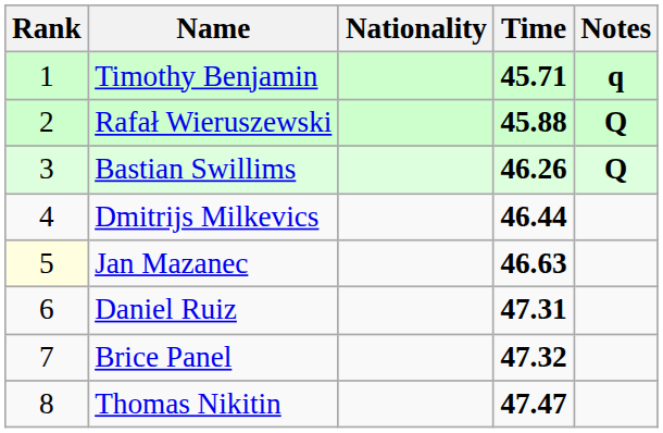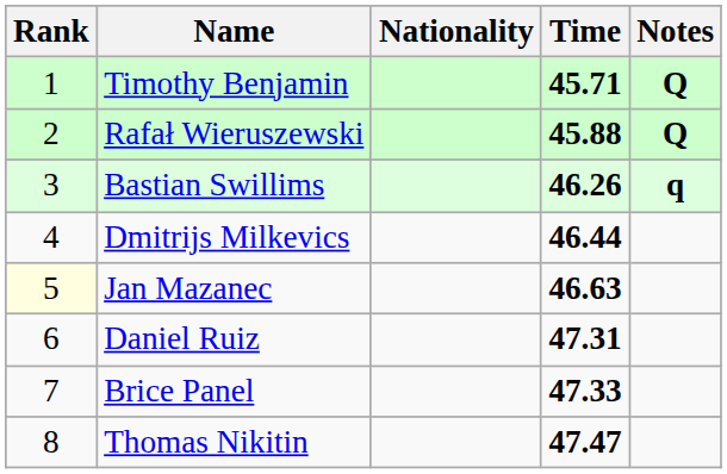 <table class="wikitable sortable" style="text-align:center">
 <tr>
 <th>Rank</th>
 <th>Name</th>
 <th>Nationality</th>
 <th>Time</th>
 <th>Notes</th>
 </tr>
 <tr bgcolor=ccffcc>
 <td>1</td>
 <td align=left><a href='#'>Timothy Benjamin</a></td>
 <td align=left></td>
 <td><strong>45.71</strong></td>
-<td><strong>q</strong></td>
+<td><strong>Q</strong></td>
 </tr>
 <tr bgcolor=ccffcc>
 <td>2</td>
 <td align=left><a href='#'>Rafał Wieruszewski</a></td>
 <td align=left></td>
 <td><strong>45.88</strong></td>
 <td><strong>Q</strong></td>
 </tr>
 <tr bgcolor=ddffdd>
 <td>3</td>
 <td align=left><a href='#'>Bastian Swillims</a></td>
 <td align=left></td>
 <td><strong>46.26</strong></td>
-<td><strong>Q</strong></td>
+<td><strong>q</strong></td>
 </tr>
 <tr>
 <td>4</td>
 <td align=left><a href='#'>Dmitrijs Milkevics</a></td>
 <td align=left></td>
 <td><strong>46.44</strong></td>
 <td></td>
 </tr>
 <tr>
 <td style="background: lightyellow;">5</td>
 <td align=left><a href='#'>Jan Mazanec</a></td>
 <td align=left></td>
 <td><strong>46.63</strong></td>
 <td></td>
 </tr>
 <tr>
 <td>6</td>
 <td align=left><a href='#'>Daniel Ruiz</a></td>
 <td align=left></td>
 <td><strong>47.31</strong></td>
 <td></td>
 </tr>
 <tr>
 <td>7</td>
 <td align=left><a href='#'>Brice Panel</a></td>
 <td align=left></td>
-<td><strong>47.32</strong></td>
+<td><strong>47.33</strong></td>
 <td></td>
 </tr>
 <tr>
 <td>8</td>
 <td align=left><a href='#'>Thomas Nikitin</a></td>
 <td align=left></td>
 <td><strong>47.47</strong></td>
 <td></td>
 </tr>
 </table>
